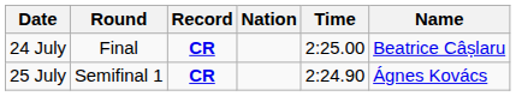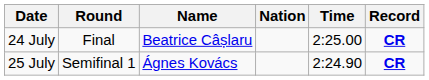 <table class="wikitable" style="text-align:center">
 <tr>
 <th>Date</th>
 <th>Round</th>
-<th>Record</th>
+<th>Name</th>
 <th>Nation</th>
 <th>Time</th>
-<th>Name</th>
+<th>Record</th>
 </tr>
 <tr>
 <td>24 July</td>
 <td>Final</td>
-<td><strong><a href='#'>CR</a></strong></td>
+<td align="left"><a href='#'>Beatrice Câșlaru</a></td>
 <td align="left"></td>
 <td>2:25.00</td>
-<td align="left"><a href='#'>Beatrice Câșlaru</a></td>
+<td><strong><a href='#'>CR</a></strong></td>
 </tr>
 <tr>
 <td>25 July</td>
 <td>Semifinal 1</td>
-<td><strong><a href='#'>CR</a></strong></td>
+<td align="left"><a href='#'>Ágnes Kovács</a></td>
 <td align="left"></td>
 <td>2:24.90</td>
-<td align="left"><a href='#'>Ágnes Kovács</a></td>
+<td><strong><a href='#'>CR</a></strong></td>
 </tr>
 </table>
